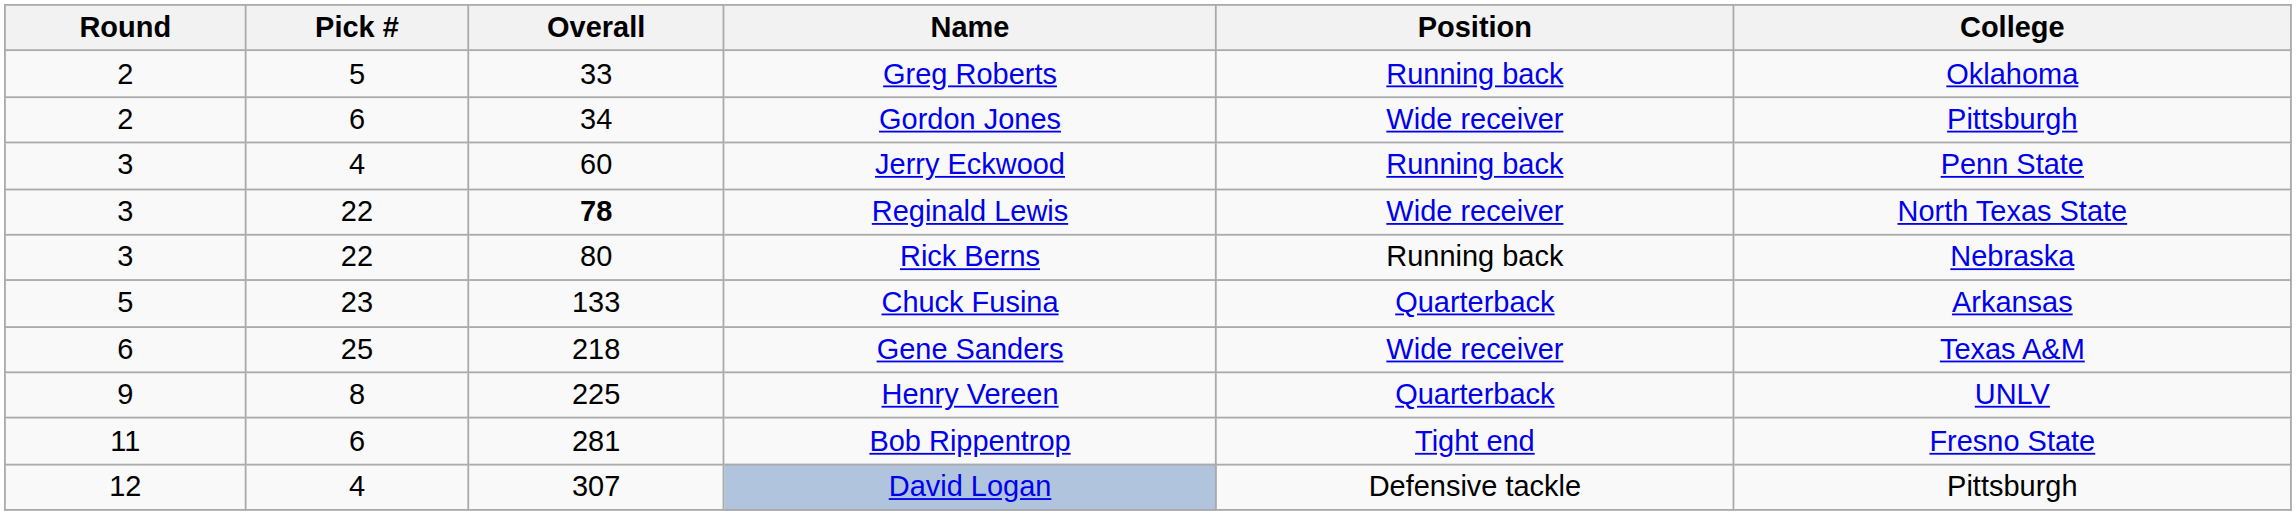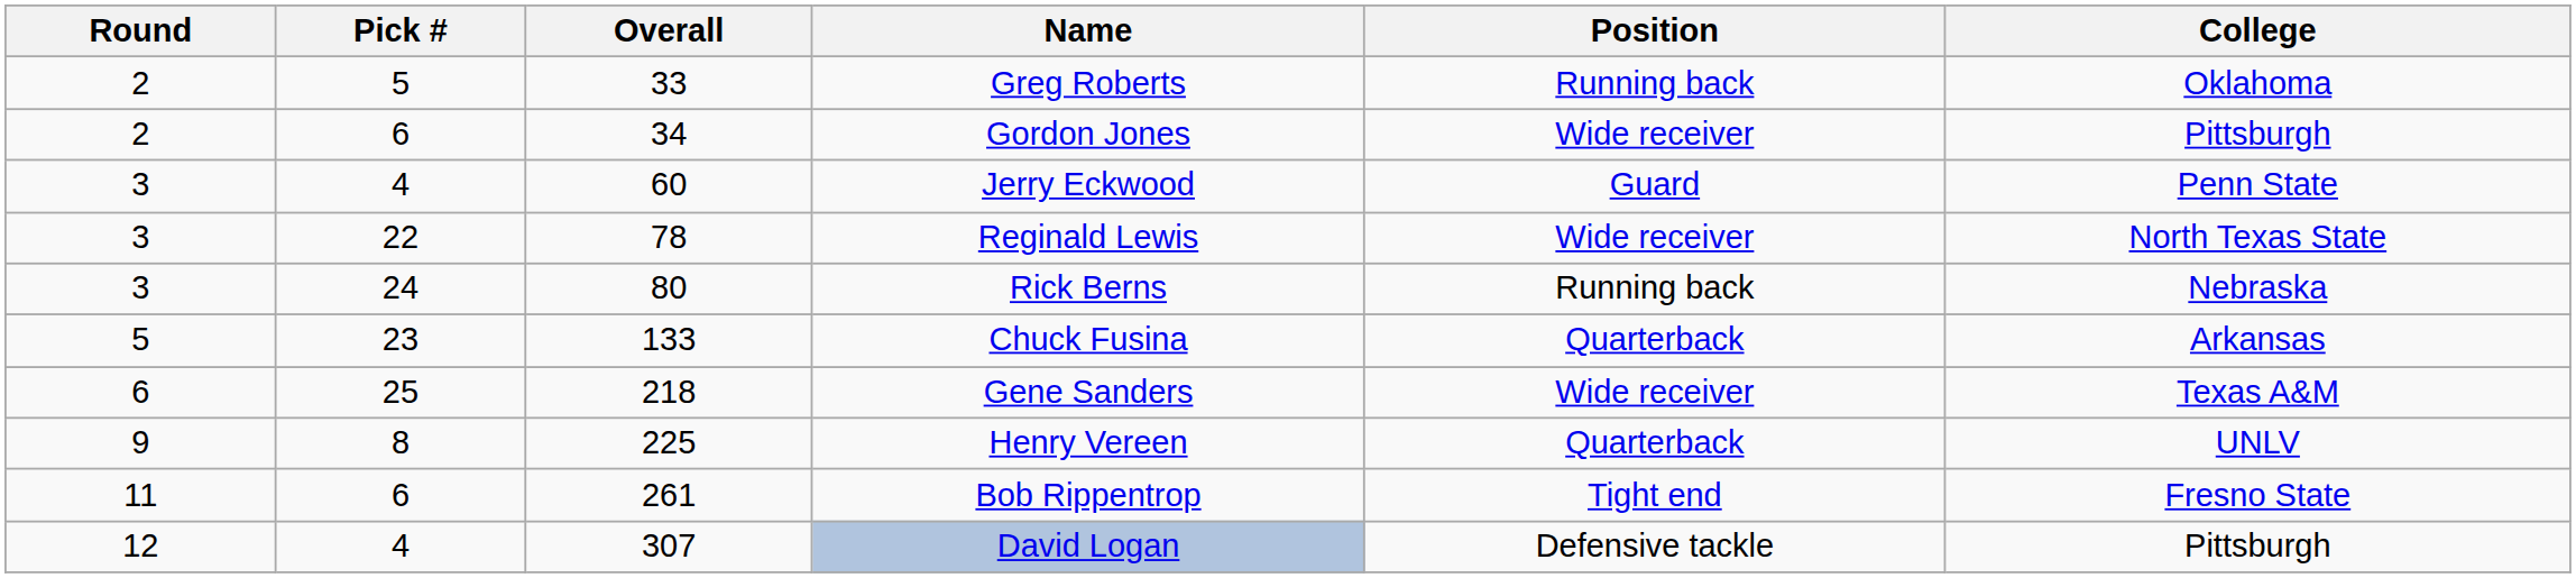 <table class="wikitable sortable sortable" style="width: 100%; text-align:center">
 <tr>
 <th>Round</th>
 <th>Pick #</th>
 <th>Overall</th>
 <th>Name</th>
 <th>Position</th>
 <th>College</th>
 </tr>
 <tr>
 <td>2</td>
 <td>5</td>
 <td>33</td>
 <td><a href='#'>Greg Roberts</a></td>
 <td><a href='#'>Running back</a></td>
 <td><a href='#'>Oklahoma</a></td>
 </tr>
 <tr>
 <td>2</td>
 <td>6</td>
 <td>34</td>
 <td><a href='#'>Gordon Jones</a></td>
 <td><a href='#'>Wide receiver</a></td>
 <td><a href='#'>Pittsburgh</a></td>
 </tr>
 <tr>
 <td>3</td>
 <td>4</td>
 <td>60</td>
 <td><a href='#'>Jerry Eckwood</a></td>
-<td><a href='#'>Running back</a></td>
+<td><a href='#'>Guard</a></td>
 <td><a href='#'>Penn State</a></td>
 </tr>
 <tr>
 <td>3</td>
 <td>22</td>
-<td><strong>78</strong></td>
+<td>78</td>
 <td><a href='#'>Reginald Lewis</a></td>
 <td><a href='#'>Wide receiver</a></td>
 <td><a href='#'>North Texas State</a></td>
 </tr>
 <tr>
 <td>3</td>
-<td>22</td>
+<td>24</td>
 <td>80</td>
 <td><a href='#'>Rick Berns</a></td>
 <td>Running back</td>
 <td><a href='#'>Nebraska</a></td>
 </tr>
 <tr>
 <td>5</td>
 <td>23</td>
 <td>133</td>
 <td><a href='#'>Chuck Fusina</a></td>
 <td><a href='#'>Quarterback</a></td>
 <td><a href='#'>Arkansas</a></td>
 </tr>
 <tr>
 <td>6</td>
 <td>25</td>
 <td>218</td>
 <td><a href='#'>Gene Sanders</a></td>
 <td><a href='#'>Wide receiver</a></td>
 <td><a href='#'>Texas A&M</a></td>
 </tr>
 <tr>
 <td>9</td>
 <td>8</td>
 <td>225</td>
 <td><a href='#'>Henry Vereen</a></td>
 <td><a href='#'>Quarterback</a></td>
 <td><a href='#'>UNLV</a></td>
 </tr>
 <tr>
 <td>11</td>
 <td>6</td>
-<td>281</td>
+<td>261</td>
 <td><a href='#'>Bob Rippentrop</a></td>
 <td><a href='#'>Tight end</a></td>
 <td><a href='#'>Fresno State</a></td>
 </tr>
 <tr>
 <td>12</td>
 <td>4</td>
 <td>307</td>
 <td bgcolor=lightsteelblue><a href='#'>David Logan</a></td>
 <td>Defensive tackle</td>
 <td>Pittsburgh</td>
 </tr>
 </table>
